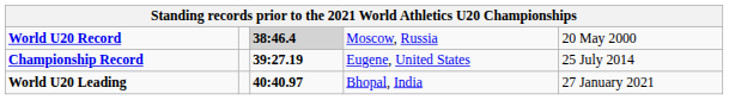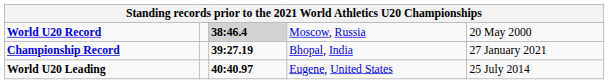 <table class="wikitable" width=65%>
 <tr>
 <th colspan="5">Standing records prior to the 2021 World Athletics U20 Championships</th>
 </tr>
 <tr>
 <td><strong><a href='#'>World U20 Record</a></strong></td>
 <td></td>
 <td style="background: lightgrey;"><strong>38:46.4</strong></td>
 <td><a href='#'>Moscow</a>, <a href='#'>Russia</a></td>
 <td>20 May 2000</td>
 </tr>
 <tr>
 <td><strong><a href='#'>Championship Record</a></strong></td>
 <td></td>
 <td><strong>39:27.19</strong></td>
-<td><a href='#'>Eugene</a>, <a href='#'>United States</a></td>
-<td>25 July 2014</td>
+<td><a href='#'>Bhopal</a>, <a href='#'>India</a></td>
+<td>27 January 2021</td>
 </tr>
 <tr>
 <td><strong>World U20 Leading</strong></td>
 <td></td>
 <td><strong>40:40.97</strong></td>
-<td><a href='#'>Bhopal</a>, <a href='#'>India</a></td>
-<td>27 January 2021</td>
+<td><a href='#'>Eugene</a>, <a href='#'>United States</a></td>
+<td>25 July 2014</td>
 </tr>
 </table>
